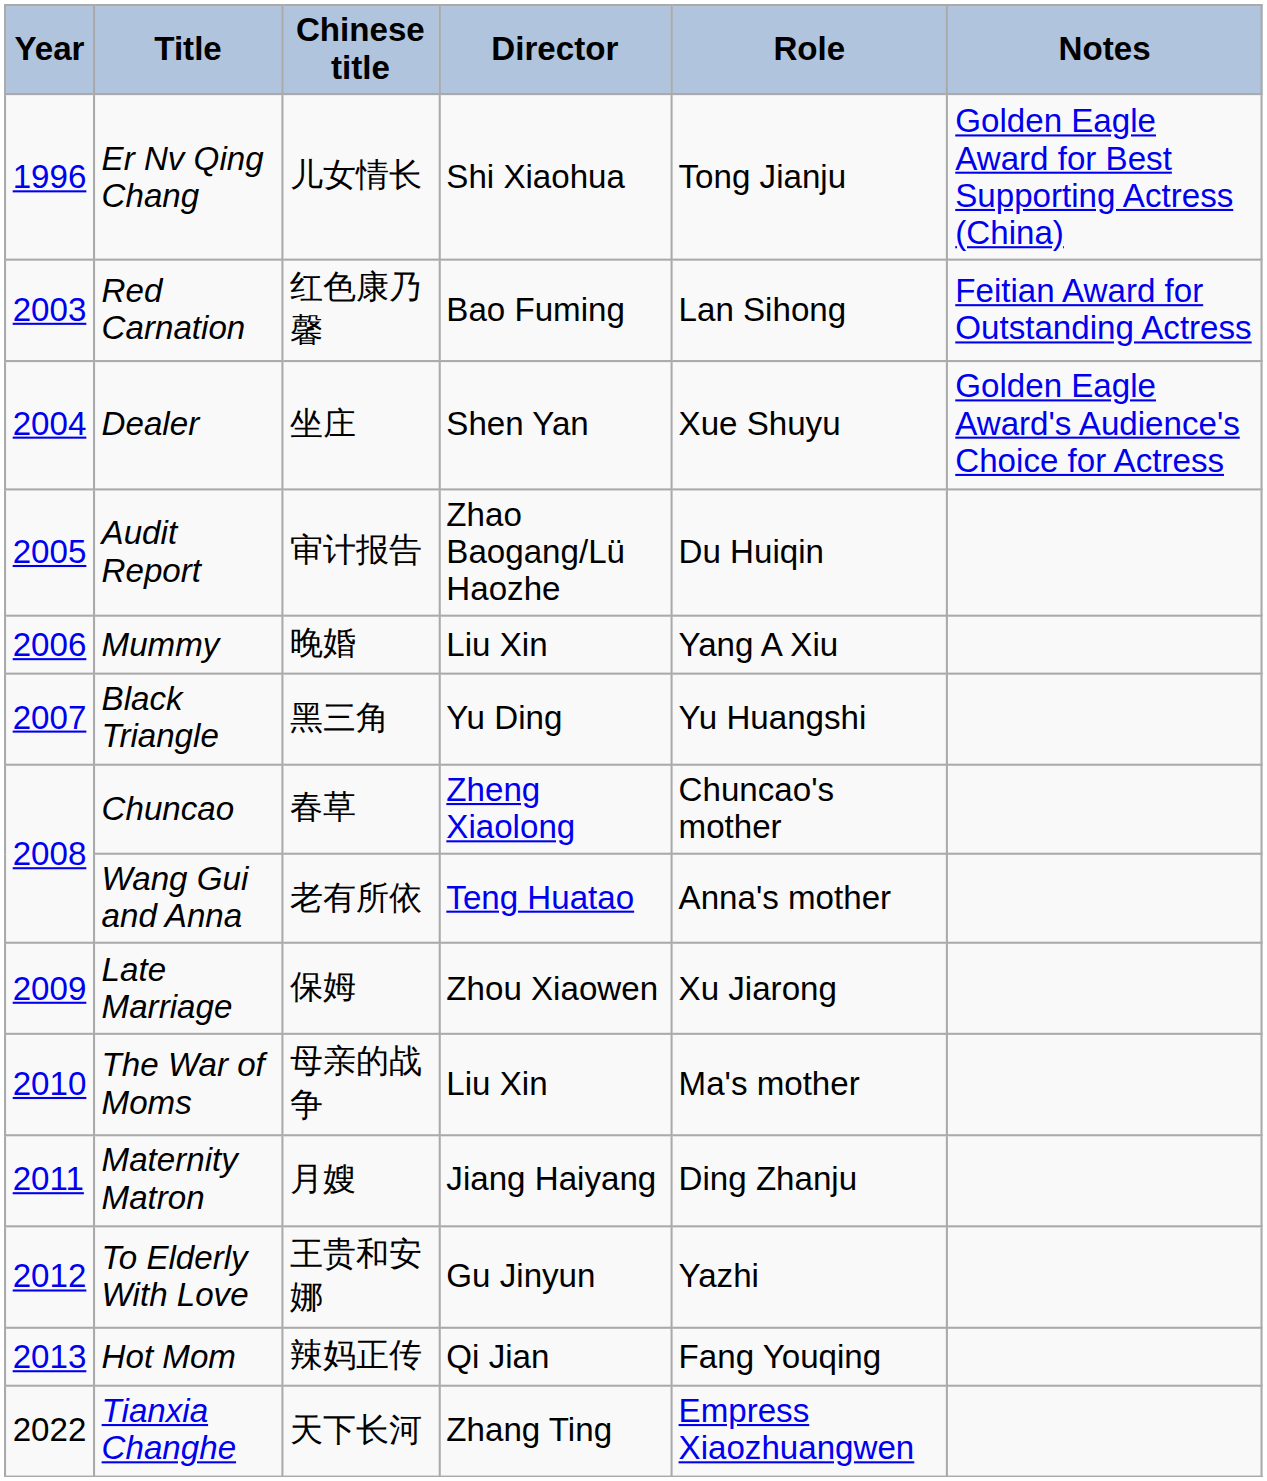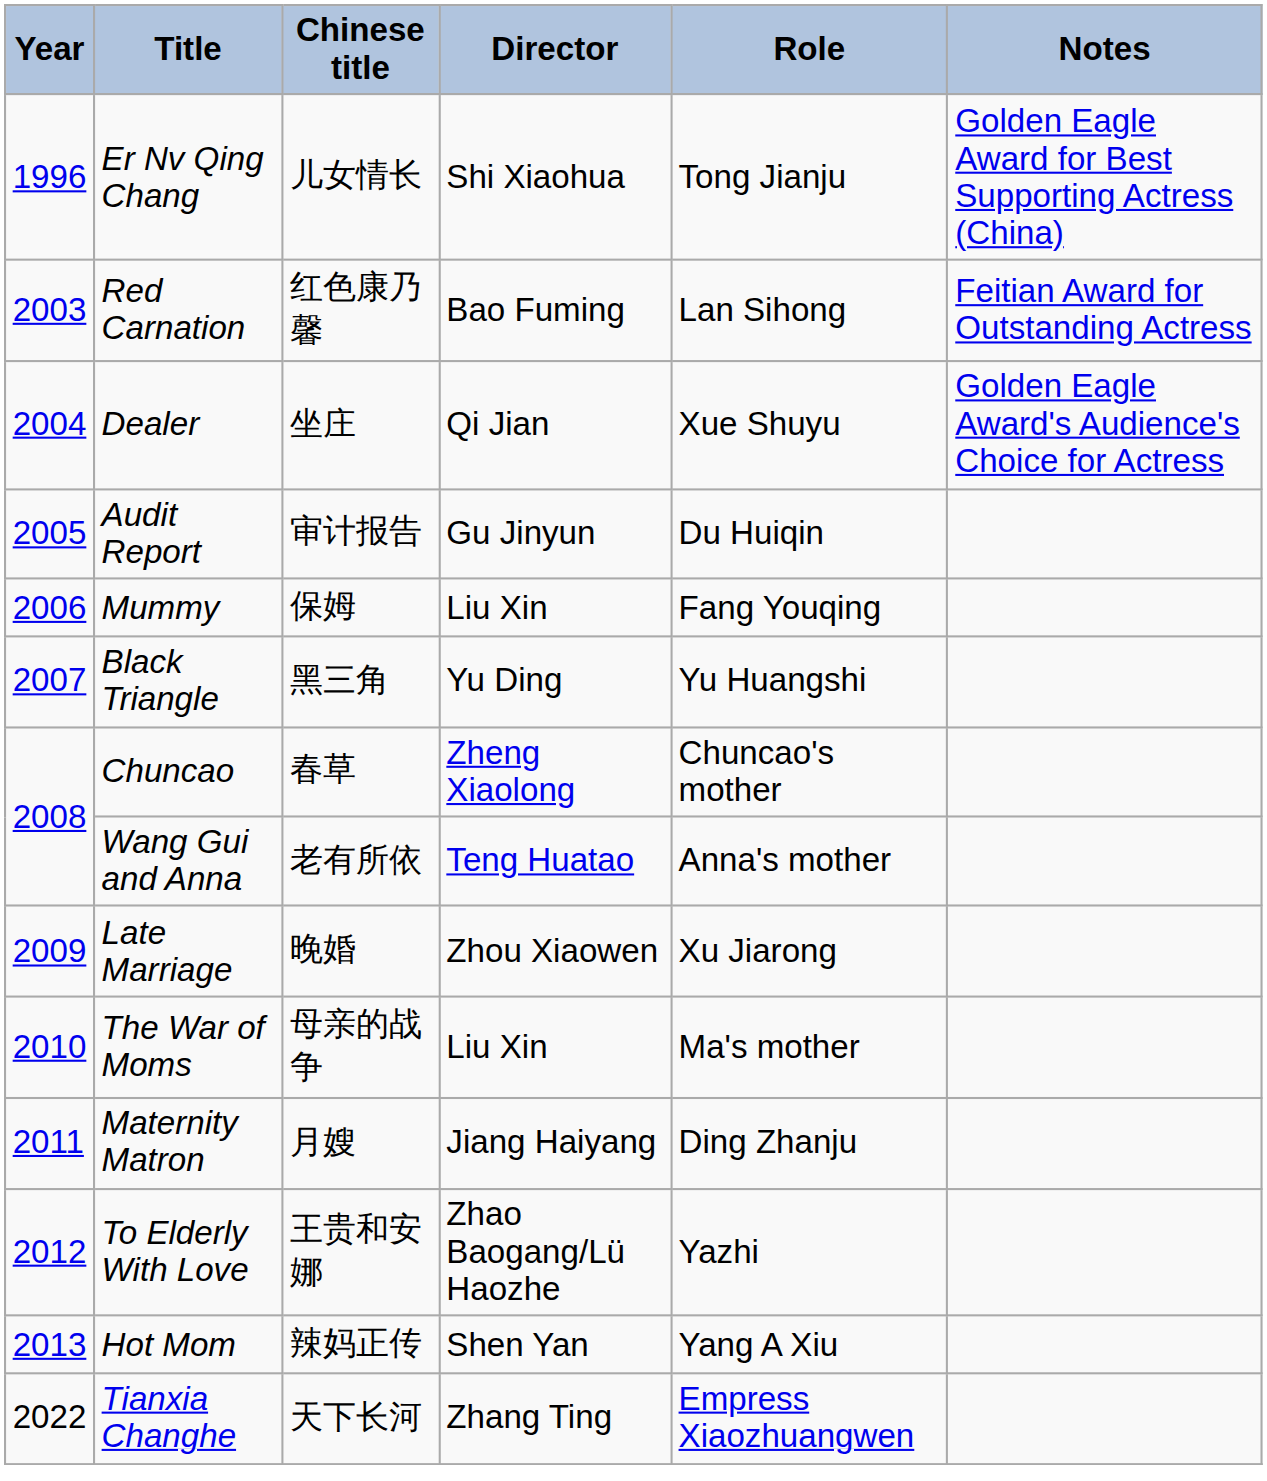 <table class="wikitable">
 <tr>
 <th style="background:#B0C4DE;">Year</th>
 <th style="background:#B0C4DE;">Title</th>
 <th style="background:#B0C4DE;">Chinese title</th>
 <th style="background:#B0C4DE;">Director</th>
 <th style="background:#B0C4DE;">Role</th>
 <th style="background:#B0C4DE;">Notes</th>
 </tr>
 <tr>
 <td><a href='#'>1996</a></td>
 <td><em>Er Nv Qing Chang</em></td>
 <td>儿女情长</td>
 <td>Shi Xiaohua</td>
 <td>Tong Jianju</td>
 <td><a href='#'>Golden Eagle Award for Best Supporting Actress (China)</a></td>
 </tr>
 <tr>
 <td><a href='#'>2003</a></td>
 <td><em>Red Carnation</em></td>
 <td>红色康乃馨</td>
 <td>Bao Fuming</td>
 <td>Lan Sihong</td>
 <td><a href='#'>Feitian Award for Outstanding Actress</a></td>
 </tr>
 <tr>
 <td><a href='#'>2004</a></td>
 <td><em>Dealer</em></td>
 <td>坐庄</td>
-<td>Shen Yan</td>
+<td>Qi Jian</td>
 <td>Xue Shuyu</td>
 <td><a href='#'>Golden Eagle Award's Audience's Choice for Actress</a></td>
 </tr>
 <tr>
 <td><a href='#'>2005</a></td>
 <td><em>Audit Report</em></td>
 <td>审计报告</td>
-<td>Zhao Baogang/Lü Haozhe</td>
+<td>Gu Jinyun</td>
 <td>Du Huiqin</td>
 <td></td>
 </tr>
 <tr>
 <td><a href='#'>2006</a></td>
 <td><em>Mummy</em></td>
-<td>晚婚</td>
+<td>保姆</td>
 <td>Liu Xin</td>
-<td>Yang A Xiu</td>
+<td>Fang Youqing</td>
 <td></td>
 </tr>
 <tr>
 <td><a href='#'>2007</a></td>
 <td><em>Black Triangle</em></td>
 <td>黑三角</td>
 <td>Yu Ding</td>
 <td>Yu Huangshi</td>
 <td></td>
 </tr>
 <tr>
 <td rowspan=2><a href='#'>2008</a></td>
 <td><em>Chuncao</em></td>
 <td>春草</td>
 <td><a href='#'>Zheng Xiaolong</a></td>
 <td>Chuncao's mother</td>
 <td></td>
 </tr>
 <tr>
 <td><em>Wang Gui and Anna</em></td>
 <td>老有所依</td>
 <td><a href='#'>Teng Huatao</a></td>
 <td>Anna's mother</td>
 <td></td>
 </tr>
 <tr>
 <td><a href='#'>2009</a></td>
 <td><em>Late Marriage</em></td>
-<td>保姆</td>
+<td>晚婚</td>
 <td>Zhou Xiaowen</td>
 <td>Xu Jiarong</td>
 <td></td>
 </tr>
 <tr>
 <td><a href='#'>2010</a></td>
 <td><em>The War of Moms</em></td>
 <td>母亲的战争</td>
 <td>Liu Xin</td>
 <td>Ma's mother</td>
 <td></td>
 </tr>
 <tr>
 <td><a href='#'>2011</a></td>
 <td><em>Maternity Matron</em></td>
 <td>月嫂</td>
 <td>Jiang Haiyang</td>
 <td>Ding Zhanju</td>
 <td></td>
 </tr>
 <tr>
 <td><a href='#'>2012</a></td>
 <td><em>To Elderly With Love</em></td>
 <td>王贵和安娜</td>
-<td>Gu Jinyun</td>
+<td>Zhao Baogang/Lü Haozhe</td>
 <td>Yazhi</td>
 <td></td>
 </tr>
 <tr>
 <td><a href='#'>2013</a></td>
 <td><em>Hot Mom</em></td>
 <td>辣妈正传</td>
-<td>Qi Jian</td>
-<td>Fang Youqing</td>
+<td>Shen Yan</td>
+<td>Yang A Xiu</td>
 <td></td>
 </tr>
 <tr>
 <td>2022</td>
 <td><em><a href='#'>Tianxia Changhe</a></em></td>
 <td>天下长河</td>
 <td>Zhang Ting</td>
 <td><a href='#'>Empress Xiaozhuangwen</a></td>
 <td></td>
 </tr>
 <tr>
 </tr>
 </table>
